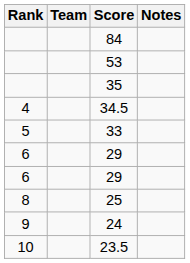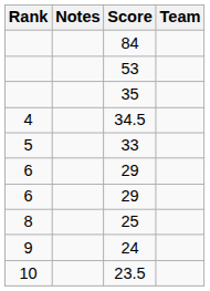 <table class="wikitable sortable" style="text-align:center">
 <tr>
 <th>Rank</th>
+<th>Notes</th>
+<th>Score</th>
 <th>Team</th>
-<th>Score</th>
-<th>Notes</th>
 </tr>
 <tr>
 <td></td>
 <td></td>
 <td>84</td>
 <td></td>
 </tr>
 <tr>
 <td></td>
 <td></td>
 <td>53</td>
 <td></td>
 </tr>
 <tr>
 <td></td>
 <td></td>
 <td>35</td>
 <td></td>
 </tr>
 <tr>
 <td>4</td>
 <td></td>
 <td>34.5</td>
 <td></td>
 </tr>
 <tr>
 <td>5</td>
 <td></td>
 <td>33</td>
 <td></td>
 </tr>
 <tr>
 <td>6</td>
 <td></td>
 <td>29</td>
 <td></td>
 </tr>
 <tr>
 <td>6</td>
 <td></td>
 <td>29</td>
 <td></td>
 </tr>
 <tr>
 <td>8</td>
 <td></td>
 <td>25</td>
 <td></td>
 </tr>
 <tr>
 <td>9</td>
 <td></td>
 <td>24</td>
 <td></td>
 </tr>
 <tr>
 <td>10</td>
 <td></td>
 <td>23.5</td>
 <td></td>
 </tr>
 </table>
